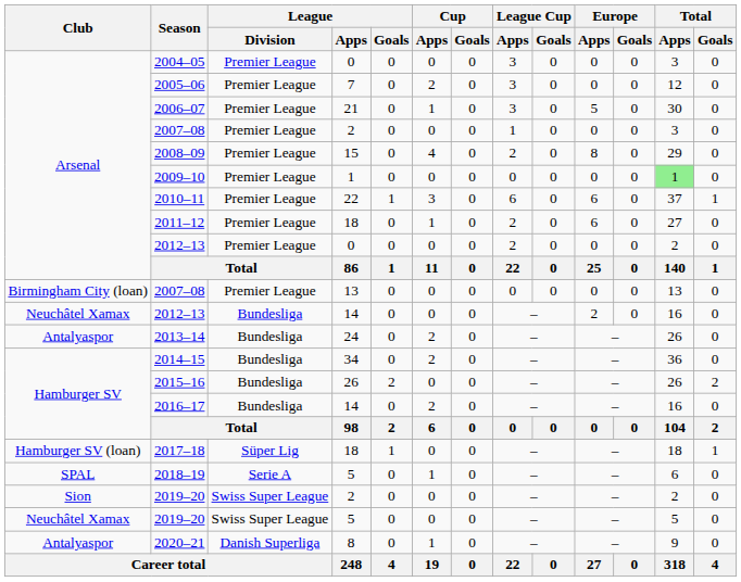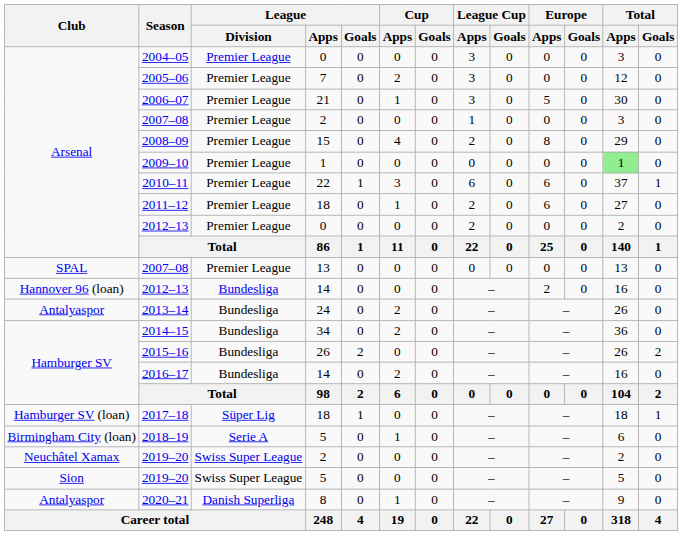 <table class="wikitable" style="text-align:center">
 <tr>
 <th rowspan="2">Club</th>
 <th rowspan="2">Season</th>
 <th colspan="3">League</th>
 <th colspan="2">Cup</th>
 <th colspan="2">League Cup</th>
 <th colspan="2">Europe</th>
 <th colspan="2">Total</th>
 </tr>
 <tr>
 <th>Division</th>
 <th>Apps</th>
 <th>Goals</th>
 <th>Apps</th>
 <th>Goals</th>
 <th>Apps</th>
 <th>Goals</th>
 <th>Apps</th>
 <th>Goals</th>
 <th>Apps</th>
 <th>Goals</th>
 </tr>
 <tr>
 <td rowspan="10"><a href='#'>Arsenal</a></td>
 <td><a href='#'>2004–05</a></td>
 <td><a href='#'>Premier League</a></td>
 <td>0</td>
 <td>0</td>
 <td>0</td>
 <td>0</td>
 <td>3</td>
 <td>0</td>
 <td>0</td>
 <td>0</td>
 <td>3</td>
 <td>0</td>
 </tr>
 <tr>
 <td><a href='#'>2005–06</a></td>
 <td>Premier League</td>
 <td>7</td>
 <td>0</td>
 <td>2</td>
 <td>0</td>
 <td>3</td>
 <td>0</td>
 <td>0</td>
 <td>0</td>
 <td>12</td>
 <td>0</td>
 </tr>
 <tr>
 <td><a href='#'>2006–07</a></td>
 <td>Premier League</td>
 <td>21</td>
 <td>0</td>
 <td>1</td>
 <td>0</td>
 <td>3</td>
 <td>0</td>
 <td>5</td>
 <td>0</td>
 <td>30</td>
 <td>0</td>
 </tr>
 <tr>
 <td><a href='#'>2007–08</a></td>
 <td>Premier League</td>
 <td>2</td>
 <td>0</td>
 <td>0</td>
 <td>0</td>
 <td>1</td>
 <td>0</td>
 <td>0</td>
 <td>0</td>
 <td>3</td>
 <td>0</td>
 </tr>
 <tr>
 <td><a href='#'>2008–09</a></td>
 <td>Premier League</td>
 <td>15</td>
 <td>0</td>
 <td>4</td>
 <td>0</td>
 <td>2</td>
 <td>0</td>
 <td>8</td>
 <td>0</td>
 <td>29</td>
 <td>0</td>
 </tr>
 <tr>
 <td><a href='#'>2009–10</a></td>
 <td>Premier League</td>
 <td>1</td>
 <td>0</td>
 <td>0</td>
 <td>0</td>
 <td>0</td>
 <td>0</td>
 <td 0>0</td>
 <td>0</td>
 <td style="background: lightgreen;">1</td>
 <td>0</td>
 </tr>
 <tr>
 <td><a href='#'>2010–11</a></td>
 <td>Premier League</td>
 <td>22</td>
 <td>1</td>
 <td>3</td>
 <td>0</td>
 <td>6</td>
 <td>0</td>
 <td>6</td>
 <td>0</td>
 <td>37</td>
 <td>1</td>
 </tr>
 <tr>
 <td><a href='#'>2011–12</a></td>
 <td>Premier League</td>
 <td>18</td>
 <td>0</td>
 <td>1</td>
 <td>0</td>
 <td>2</td>
 <td>0</td>
 <td>6</td>
 <td>0</td>
 <td>27</td>
 <td>0</td>
 </tr>
 <tr>
 <td><a href='#'>2012–13</a></td>
 <td>Premier League</td>
 <td>0</td>
 <td>0</td>
 <td>0</td>
 <td>0</td>
 <td>2</td>
 <td>0</td>
 <td>0</td>
 <td>0</td>
 <td>2</td>
 <td>0</td>
 </tr>
 <tr>
 <th colspan="2">Total</th>
 <th>86</th>
 <th>1</th>
 <th>11</th>
 <th>0</th>
 <th>22</th>
 <th>0</th>
 <th>25</th>
 <th>0</th>
 <th>140</th>
 <th>1</th>
 </tr>
 <tr>
-<td><a href='#'>Birmingham City</a> (loan)</td>
+<td><a href='#'>SPAL</a></td>
 <td><a href='#'>2007–08</a></td>
 <td>Premier League</td>
 <td>13</td>
 <td>0</td>
 <td>0</td>
 <td>0</td>
 <td>0</td>
 <td>0</td>
 <td>0</td>
 <td>0</td>
 <td>13</td>
 <td>0</td>
 </tr>
 <tr>
-<td><a href='#'>Neuchâtel Xamax</a></td>
+<td><a href='#'>Hannover 96</a> (loan)</td>
 <td><a href='#'>2012–13</a></td>
 <td><a href='#'>Bundesliga</a></td>
 <td>14</td>
 <td>0</td>
 <td>0</td>
 <td>0</td>
 <td colspan="2">–</td>
 <td>2</td>
 <td>0</td>
 <td>16</td>
 <td>0</td>
 </tr>
 <tr>
 <td><a href='#'>Antalyaspor</a></td>
 <td><a href='#'>2013–14</a></td>
 <td>Bundesliga</td>
 <td>24</td>
 <td>0</td>
 <td>2</td>
 <td>0</td>
 <td colspan="2">–</td>
 <td colspan="2">–</td>
 <td>26</td>
 <td>0</td>
 </tr>
 <tr>
 <td rowspan="4"><a href='#'>Hamburger SV</a></td>
 <td><a href='#'>2014–15</a></td>
 <td>Bundesliga</td>
 <td>34</td>
 <td>0</td>
 <td>2</td>
 <td>0</td>
 <td colspan="2">–</td>
 <td colspan="2">–</td>
 <td>36</td>
 <td>0</td>
 </tr>
 <tr>
 <td><a href='#'>2015–16</a></td>
 <td>Bundesliga</td>
 <td>26</td>
 <td>2</td>
 <td>0</td>
 <td>0</td>
 <td colspan="2">–</td>
 <td colspan="2">–</td>
 <td>26</td>
 <td>2</td>
 </tr>
 <tr>
 <td><a href='#'>2016–17</a></td>
 <td>Bundesliga</td>
 <td>14</td>
 <td>0</td>
 <td>2</td>
 <td>0</td>
 <td colspan="2">–</td>
 <td colspan="2">–</td>
 <td>16</td>
 <td>0</td>
 </tr>
 <tr>
 <th colspan="2">Total</th>
 <th>98</th>
 <th>2</th>
 <th>6</th>
 <th>0</th>
 <th>0</th>
 <th>0</th>
 <th>0</th>
 <th>0</th>
 <th>104</th>
 <th>2</th>
 </tr>
 <tr>
 <td><a href='#'>Hamburger SV</a> (loan)</td>
 <td><a href='#'>2017–18</a></td>
 <td><a href='#'>Süper Lig</a></td>
 <td>18</td>
 <td>1</td>
 <td>0</td>
 <td>0</td>
 <td colspan="2">–</td>
 <td colspan="2">–</td>
 <td>18</td>
 <td>1</td>
 </tr>
 <tr>
-<td><a href='#'>SPAL</a></td>
+<td><a href='#'>Birmingham City</a> (loan)</td>
 <td><a href='#'>2018–19</a></td>
 <td><a href='#'>Serie A</a></td>
 <td>5</td>
 <td>0</td>
 <td>1</td>
 <td>0</td>
 <td colspan="2">–</td>
 <td colspan="2">–</td>
 <td>6</td>
 <td>0</td>
 </tr>
 <tr>
-<td><a href='#'>Sion</a></td>
+<td><a href='#'>Neuchâtel Xamax</a></td>
 <td><a href='#'>2019–20</a></td>
 <td><a href='#'>Swiss Super League</a></td>
 <td>2</td>
 <td>0</td>
 <td>0</td>
 <td>0</td>
 <td colspan="2">–</td>
 <td colspan="2">–</td>
 <td>2</td>
 <td>0</td>
 </tr>
 <tr>
-<td><a href='#'>Neuchâtel Xamax</a></td>
+<td><a href='#'>Sion</a></td>
 <td><a href='#'>2019–20</a></td>
 <td>Swiss Super League</td>
 <td>5</td>
 <td>0</td>
 <td>0</td>
 <td>0</td>
 <td colspan="2">–</td>
 <td colspan="2">–</td>
 <td>5</td>
 <td>0</td>
 </tr>
 <tr>
 <td><a href='#'>Antalyaspor</a></td>
 <td><a href='#'>2020–21</a></td>
 <td><a href='#'>Danish Superliga</a></td>
 <td>8</td>
 <td>0</td>
 <td>1</td>
 <td>0</td>
 <td colspan="2">–</td>
 <td colspan="2">–</td>
 <td>9</td>
 <td>0</td>
 </tr>
 <tr>
 <th colspan="3">Career total</th>
 <th>248</th>
 <th>4</th>
 <th>19</th>
 <th>0</th>
 <th>22</th>
 <th>0</th>
 <th>27</th>
 <th>0</th>
 <th>318</th>
 <th>4</th>
 </tr>
 </table>
